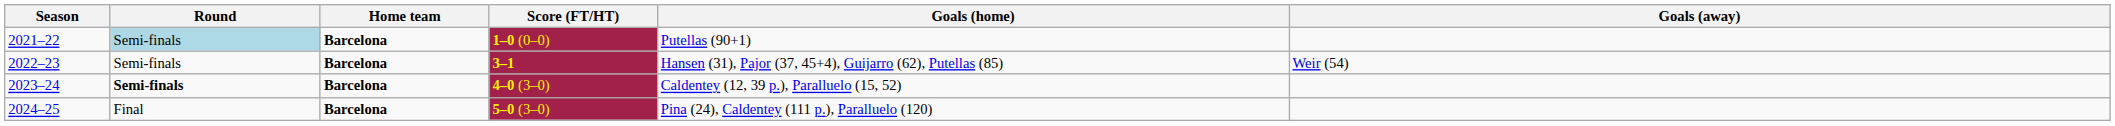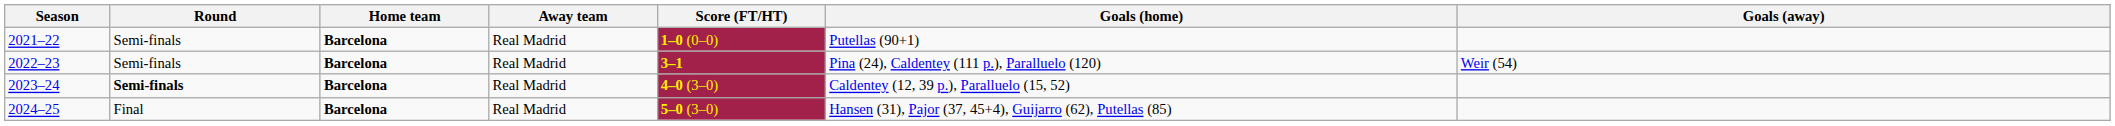 <table class="wikitable" style="width:100%; margin:0 left; font-size: 11px">
 <tr>
 <th width="5%">Season</th>
 <th style="width:10%;">Round</th>
 <th width="8%">Home team</th>
+<th width="8%">Away team</th>
 <th width="8%">Score (FT/HT)</th>
 <th style="width:30%;">Goals (home)</th>
 <th width="30">Goals (away)</th>
 </tr>
 <tr>
 <td><a href='#'>2021–22</a></td>
-<td style="background: lightblue;">Semi-finals</td>
+<td>Semi-finals</td>
 <td><strong>Barcelona</strong></td>
+<td>Real Madrid</td>
 <td style="color:#fff000; background:#A2214B"><strong>1–0</strong> (0–0)</td>
 <td><a href='#'>Putellas</a> (90+1)</td>
 <td></td>
 </tr>
 <tr>
 <td><a href='#'>2022–23</a></td>
 <td>Semi-finals</td>
 <td><strong>Barcelona</strong></td>
+<td>Real Madrid</td>
 <td style="color:#fff000; background:#A2214B"><strong>3–1</strong> </td>
-<td><a href='#'>Hansen</a> (31), <a href='#'>Pajor</a> (37, 45+4), <a href='#'>Guijarro</a> (62), <a href='#'>Putellas</a> (85)</td>
+<td><a href='#'>Pina</a> (24), <a href='#'>Caldentey</a> (111 <a href='#'>p.</a>), <a href='#'>Paralluelo</a> (120)</td>
 <td><a href='#'>Weir</a> (54)</td>
 </tr>
 <tr>
 <td><a href='#'>2023–24</a></td>
 <td><strong>Semi-finals</strong></td>
 <td><strong>Barcelona</strong></td>
+<td>Real Madrid</td>
 <td style="color:#fff000; background:#A2214B"><strong>4–0</strong> (3–0)</td>
 <td><a href='#'>Caldentey</a> (12, 39 <a href='#'>p.</a>), <a href='#'>Paralluelo</a> (15, 52)</td>
 <td></td>
 </tr>
 <tr>
 <td><a href='#'>2024–25</a></td>
 <td>Final</td>
 <td><strong>Barcelona</strong></td>
+<td>Real Madrid</td>
 <td style="color:#fff000; background:#A2214B"><strong>5–0</strong> (3–0)</td>
-<td><a href='#'>Pina</a> (24), <a href='#'>Caldentey</a> (111 <a href='#'>p.</a>), <a href='#'>Paralluelo</a> (120)</td>
+<td><a href='#'>Hansen</a> (31), <a href='#'>Pajor</a> (37, 45+4), <a href='#'>Guijarro</a> (62), <a href='#'>Putellas</a> (85)</td>
 <td></td>
 </tr>
 </table>
